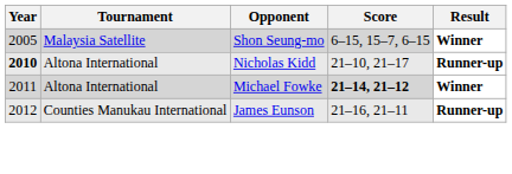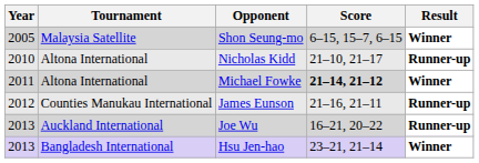 <table class="sortable wikitable" style="font-size: 90%;">
 <tr>
 <th>Year</th>
 <th>Tournament</th>
 <th>Opponent</th>
 <th>Score</th>
 <th>Result</th>
 </tr>
 <tr style="background:#D5D5D5">
 <td align="center">2005</td>
 <td align="left"><a href='#'>Malaysia Satellite</a></td>
 <td align="left"> <a href='#'>Shon Seung-mo</a></td>
 <td align="left">6–15, 15–7, 6–15</td>
 <td style="text-align:left; background:white"> <strong>Winner</strong></td>
 </tr>
 <tr style="background:#E9E9E9">
-<td align="center"><strong>2010</strong></td>
+<td align="center">2010</td>
 <td align="left">Altona International</td>
 <td align="left"> <a href='#'>Nicholas Kidd</a></td>
 <td align="left">21–10, 21–17</td>
 <td style="text-align:left; background:white"> <strong>Runner-up</strong></td>
 </tr>
 <tr style="background:#D5D5D5">
 <td align="center">2011</td>
 <td align="left">Altona International</td>
 <td align="left"> <a href='#'>Michael Fowke</a></td>
 <td align="left"><strong>21–14, 21–12</strong></td>
 <td style="text-align:left; background:white"> <strong>Winner</strong></td>
 </tr>
 <tr style="background:#E9E9E9">
 <td align="center">2012</td>
 <td align="left">Counties Manukau International</td>
 <td align="left"> <a href='#'>James Eunson</a></td>
 <td align="left">21–16, 21–11</td>
 <td style="text-align:left; background:white"> <strong>Runner-up</strong></td>
 </tr>
+<tr style="background:#D5D5D5">
+<td align="center">2013</td>
+<td align="left"><a href='#'>Auckland International</a></td>
+<td align="left"> <a href='#'>Joe Wu</a></td>
+<td align="left">16–21, 20–22</td>
+<td style="text-align:left; background:white"> <strong>Runner-up</strong></td>
+</tr>
+<tr style="background:#D8CEF6">
+<td align="center">2013</td>
+<td align="left"><a href='#'>Bangladesh International</a></td>
+<td align="left"> <a href='#'>Hsu Jen-hao</a></td>
+<td align="left">23–21, 21–14</td>
+<td style="text-align:left; background:white"> <strong>Winner</strong></td>
+</tr>
 </table>
